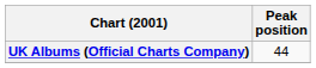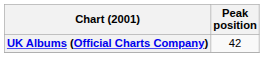 <table class="wikitable sortable plainrowheaders" style="text-align:center;">
 <tr>
 <th>Chart (2001)</th>
 <th>Peak<br>position</th>
 </tr>
 <tr>
 <th scope="row"><a href='#'>UK Albums</a> (<a href='#'>Official Charts Company</a>)</th>
-<td>44</td>
+<td>42</td>
 </tr>
 <tr>
 </tr>
 </table>
